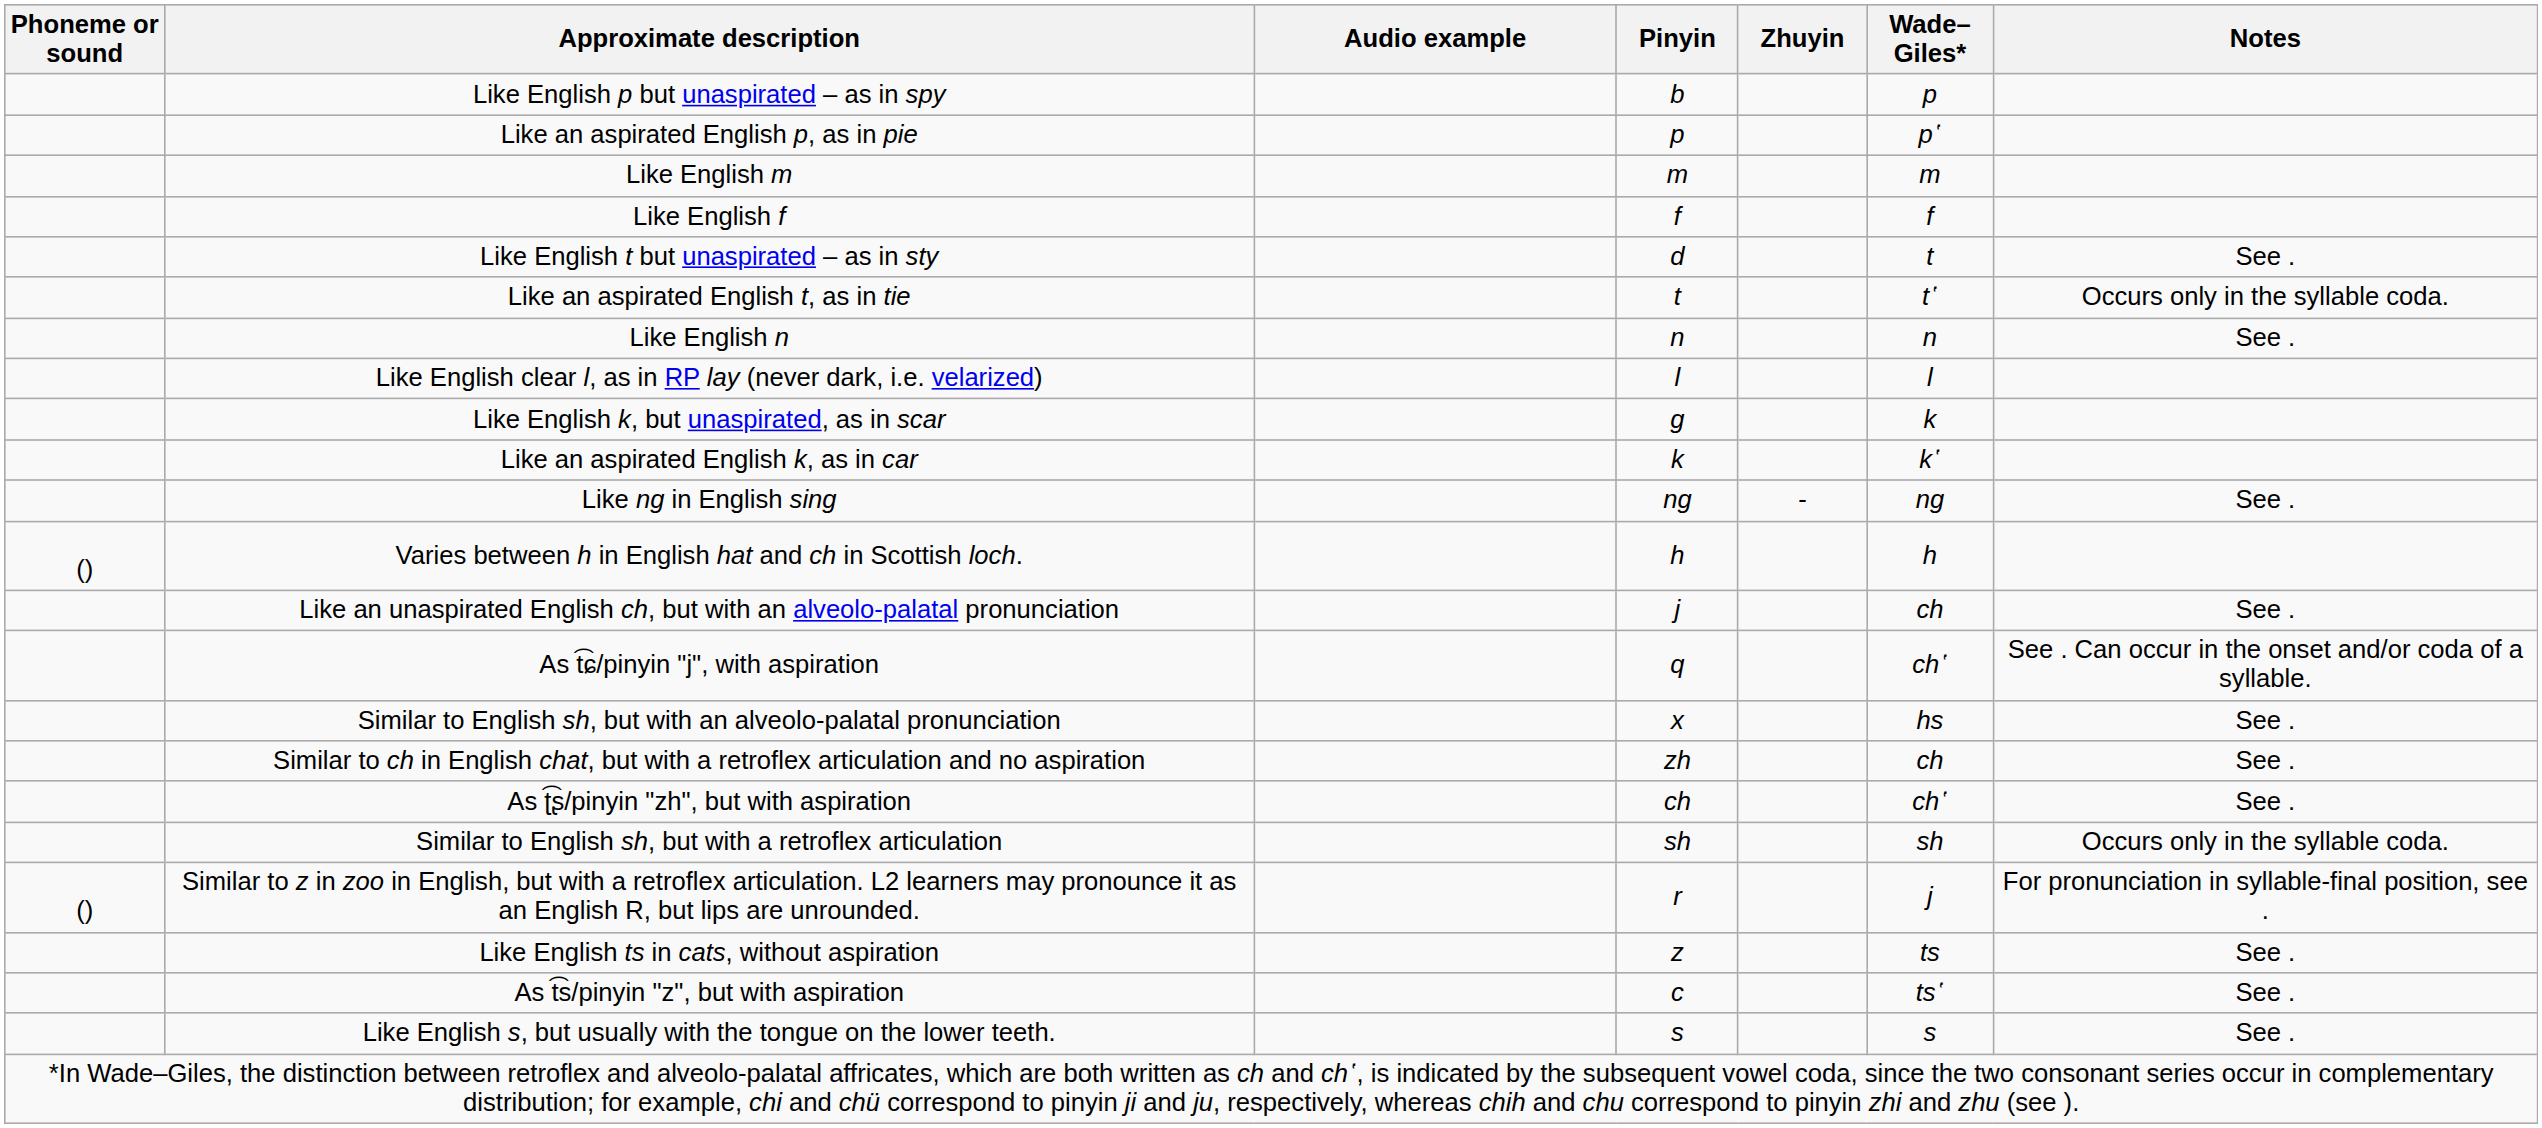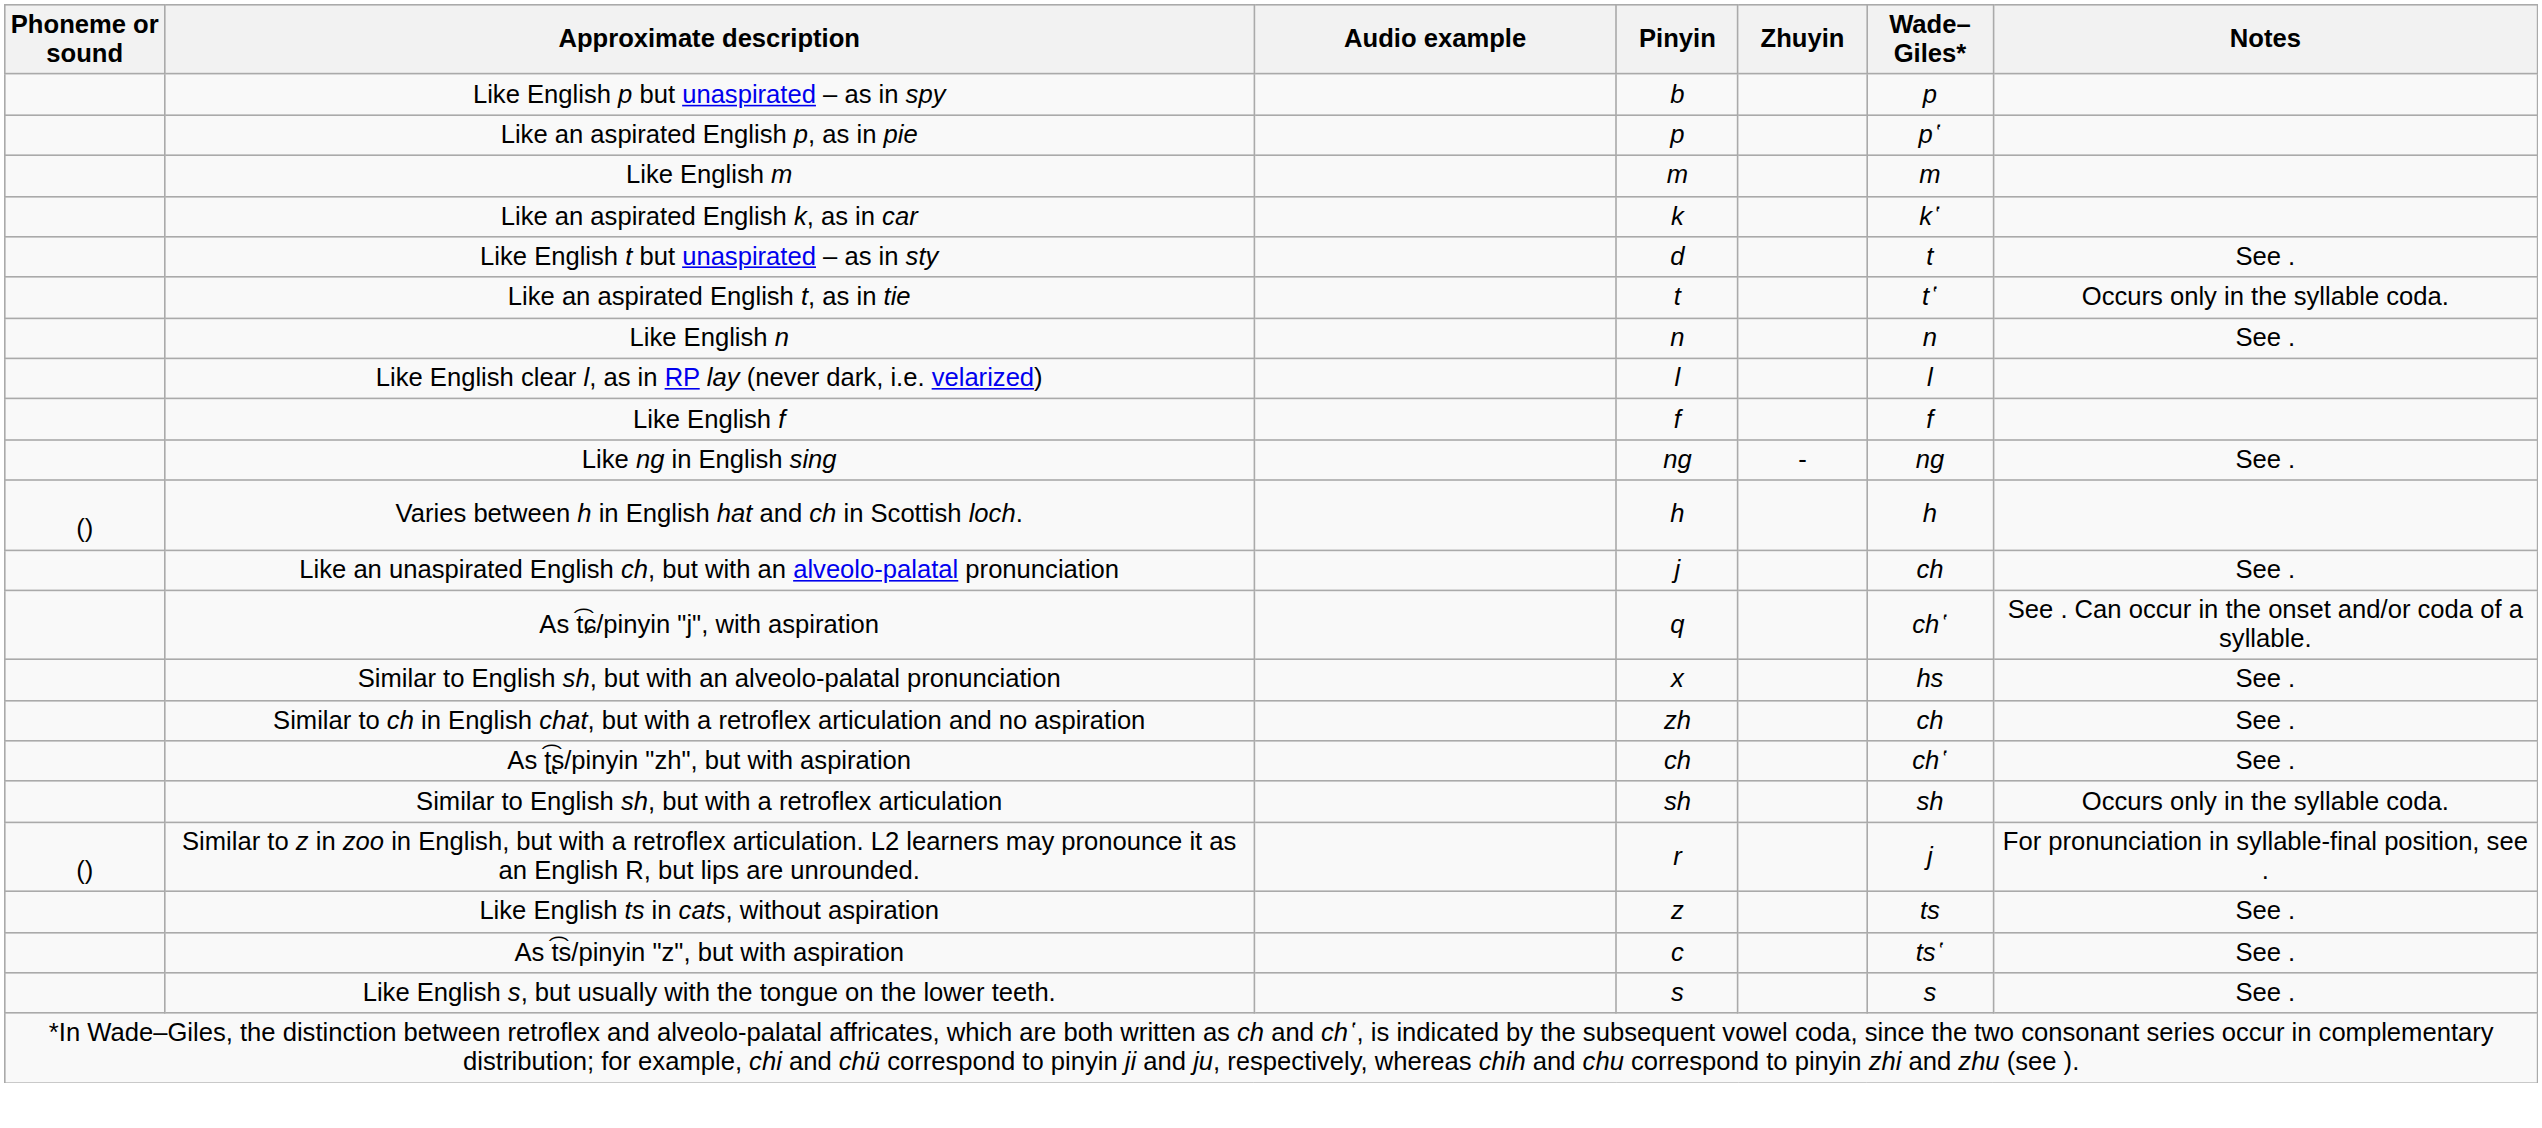 <table class="wikitable sortable static-row-numbers" width="100%" style="text-align:center">
 <tr>
 <th width="3%">Phoneme or sound</th>
 <th width="30%">Approximate description</th>
 <th width="10%">Audio example</th>
 <th width="3%">Pinyin</th>
 <th width="3%">Zhuyin</th>
 <th width="3%">Wade–Giles*</th>
 <th width="15%">Notes</th>
 </tr>
 <tr>
 <td></td>
 <td>Like English <em>p</em> but <a href='#'>unaspirated</a> – as in <em>spy</em></td>
 <td></td>
 <td><em>b</em></td>
 <td></td>
 <td><em>p</em></td>
 <td></td>
 </tr>
 <tr>
 <td></td>
 <td>Like an aspirated English <em>p</em>, as in <em>pie</em></td>
 <td></td>
 <td><em>p</em></td>
 <td></td>
 <td><em>p῾</em></td>
 <td></td>
 </tr>
 <tr>
 <td></td>
 <td>Like English <em>m</em></td>
 <td></td>
 <td><em>m</em></td>
 <td></td>
 <td><em>m</em></td>
 <td></td>
 </tr>
 <tr>
 <td></td>
-<td>Like English <em>f</em></td>
+<td>Like an aspirated English <em>k</em>, as in <em>car</em></td>
 <td></td>
-<td><em>f</em></td>
+<td><em>k</em></td>
 <td></td>
-<td><em>f</em></td>
+<td><em>k῾</em></td>
 <td></td>
 </tr>
 <tr>
 <td></td>
 <td>Like English <em>t</em> but <a href='#'>unaspirated</a> – as in <em>sty</em></td>
 <td></td>
 <td><em>d</em></td>
 <td></td>
 <td><em>t</em></td>
 <td>See .</td>
 </tr>
 <tr>
 <td></td>
 <td>Like an aspirated English <em>t</em>, as in <em>tie</em></td>
 <td></td>
 <td><em>t</em></td>
 <td></td>
 <td><em>t῾</em></td>
 <td>Occurs only in the syllable coda.</td>
 </tr>
 <tr>
 <td></td>
 <td>Like English <em>n</em></td>
 <td></td>
 <td><em>n</em></td>
 <td></td>
 <td><em>n</em></td>
 <td>See .</td>
 </tr>
 <tr>
 <td></td>
 <td>Like English clear <em>l</em>, as in <a href='#'>RP</a> <em>lay</em> (never dark, i.e. <a href='#'>velarized</a>)</td>
 <td></td>
 <td><em>l</em></td>
 <td></td>
 <td><em>l</em></td>
 <td></td>
 </tr>
 <tr>
 <td></td>
-<td>Like English <em>k</em>, but <a href='#'>unaspirated</a>, as in <em>scar</em></td>
+<td>Like English <em>f</em></td>
 <td></td>
-<td><em>g</em></td>
+<td><em>f</em></td>
 <td></td>
-<td><em>k</em></td>
-<td></td>
-</tr>
-<tr>
-<td></td>
-<td>Like an aspirated English <em>k</em>, as in <em>car</em></td>
-<td></td>
-<td><em>k</em></td>
-<td></td>
-<td><em>k῾</em></td>
+<td><em>f</em></td>
 <td></td>
 </tr>
 <tr>
 <td></td>
 <td>Like <em>ng</em> in English <em>sing</em></td>
 <td></td>
 <td><em>ng</em></td>
 <td>-</td>
 <td><em>ng</em></td>
 <td>See .</td>
 </tr>
 <tr>
 <td><br>()</td>
 <td>Varies between <em>h</em> in English <em>hat</em> and <em>ch</em> in Scottish <em>loch</em>.</td>
 <td></td>
 <td><em>h</em></td>
 <td></td>
 <td><em>h</em></td>
 <td></td>
 </tr>
 <tr>
 <td></td>
 <td>Like an unaspirated English <em>ch</em>, but with an <a href='#'>alveolo-palatal</a> pronunciation</td>
 <td></td>
 <td><em>j</em></td>
 <td></td>
 <td><em>ch</em></td>
 <td>See .</td>
 </tr>
 <tr>
 <td></td>
 <td>As t͡ɕ/pinyin "j", with aspiration</td>
 <td></td>
 <td><em>q</em></td>
 <td></td>
 <td><em>ch῾</em></td>
 <td>See . Can occur in the onset and/or coda of a syllable.</td>
 </tr>
 <tr>
 <td></td>
 <td>Similar to English <em>sh</em>, but with an alveolo-palatal pronunciation</td>
 <td></td>
 <td><em>x</em></td>
 <td></td>
 <td><em>hs</em></td>
 <td>See .</td>
 </tr>
 <tr>
 <td></td>
 <td>Similar to <em>ch</em> in English <em>chat</em>, but with a retroflex articulation and no aspiration</td>
 <td></td>
 <td><em>zh</em></td>
 <td></td>
 <td><em>ch</em></td>
 <td>See .</td>
 </tr>
 <tr>
 <td></td>
 <td>As ʈ͡ʂ/pinyin "zh", but with aspiration</td>
 <td></td>
 <td><em>ch</em></td>
 <td></td>
 <td><em>ch῾</em></td>
 <td>See .</td>
 </tr>
 <tr>
 <td></td>
 <td>Similar to English <em>sh</em>, but with a retroflex articulation</td>
 <td></td>
 <td><em>sh</em></td>
 <td></td>
 <td><em>sh</em></td>
 <td>Occurs only in the syllable coda.</td>
 </tr>
 <tr>
 <td><br>()</td>
 <td>Similar to <em>z</em> in <em>zoo</em> in English, but with a retroflex articulation. L2 learners may pronounce it as an English R, but lips are unrounded.</td>
 <td></td>
 <td><em>r</em></td>
 <td></td>
 <td><em>j</em></td>
 <td>For pronunciation in syllable-final position, see .</td>
 </tr>
 <tr>
 <td></td>
 <td>Like English <em>ts</em> in <em>cats</em>, without aspiration</td>
 <td></td>
 <td><em>z</em></td>
 <td></td>
 <td><em>ts</em></td>
 <td>See .</td>
 </tr>
 <tr>
 <td></td>
 <td>As t͡s/pinyin "z", but with aspiration</td>
 <td></td>
 <td><em>c</em></td>
 <td></td>
 <td><em>ts῾</em></td>
 <td>See .</td>
 </tr>
 <tr>
 <td></td>
 <td>Like English <em>s</em>, but usually with the tongue on the lower teeth.</td>
 <td></td>
 <td><em>s</em></td>
 <td></td>
 <td><em>s</em></td>
 <td>See .</td>
 </tr>
 <tr class="sortbottom static-row-header">
 <td colspan="7">*In Wade–Giles, the distinction between retroflex and alveolo-palatal affricates, which are both written as <em>ch</em> and <em>ch῾</em>, is indicated by the subsequent vowel coda, since the two consonant series occur in complementary distribution; for example, <em>chi</em> and <em>chü</em> correspond to pinyin <em>ji</em> and <em>ju</em>, respectively, whereas <em>chih</em> and <em>chu</em> correspond to pinyin <em>zhi</em> and <em>zhu</em> (see ).</td>
 </tr>
 </table>
